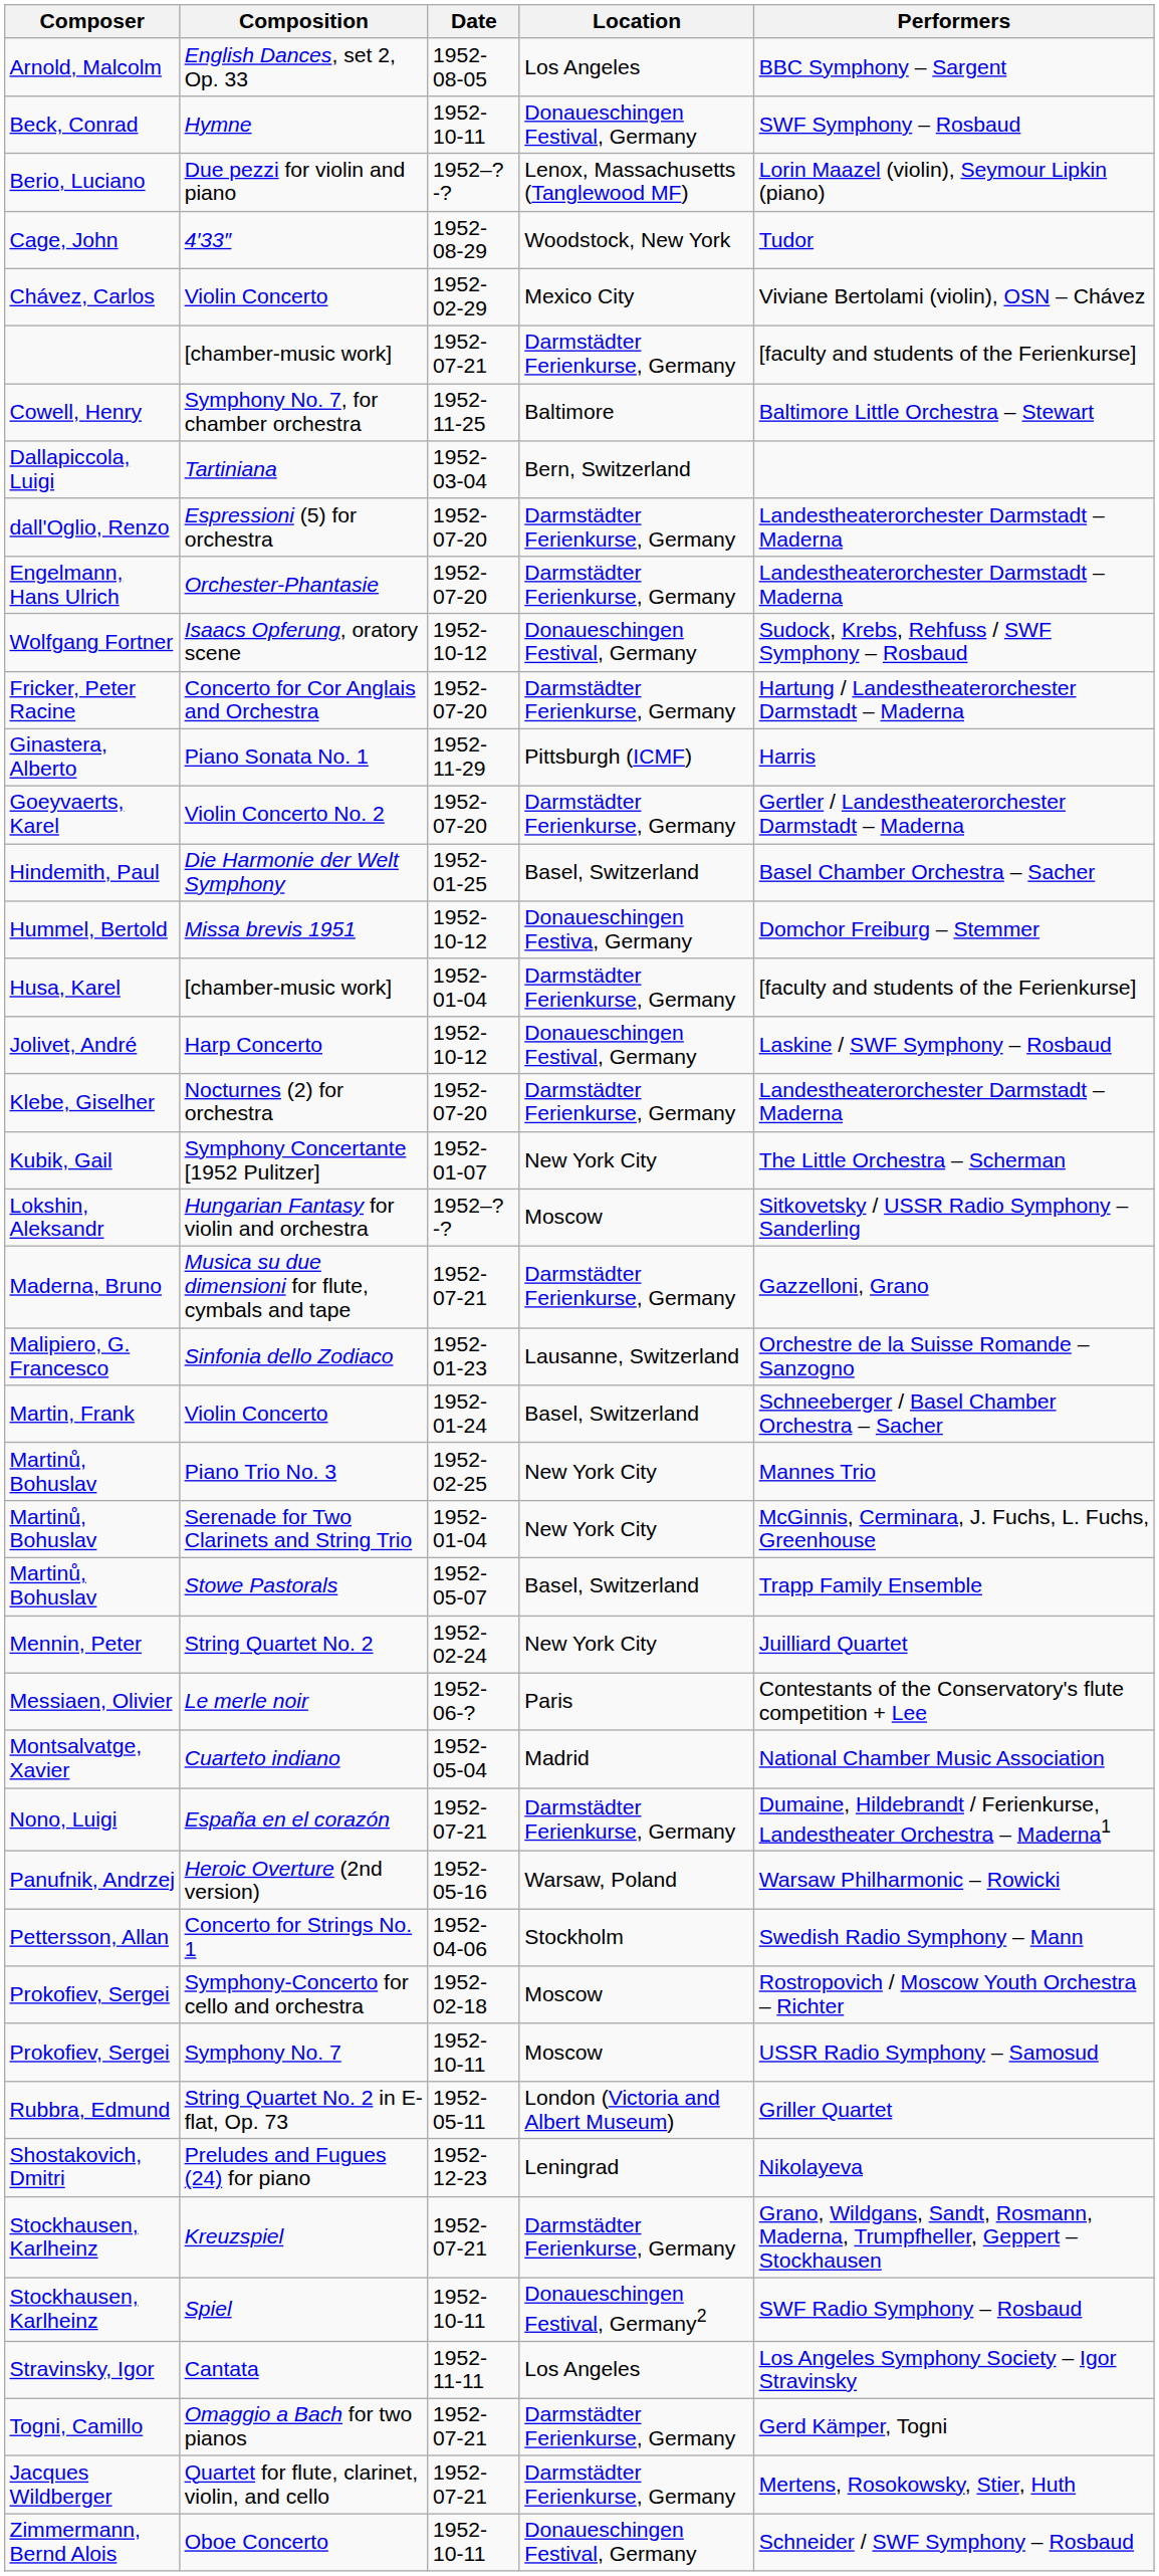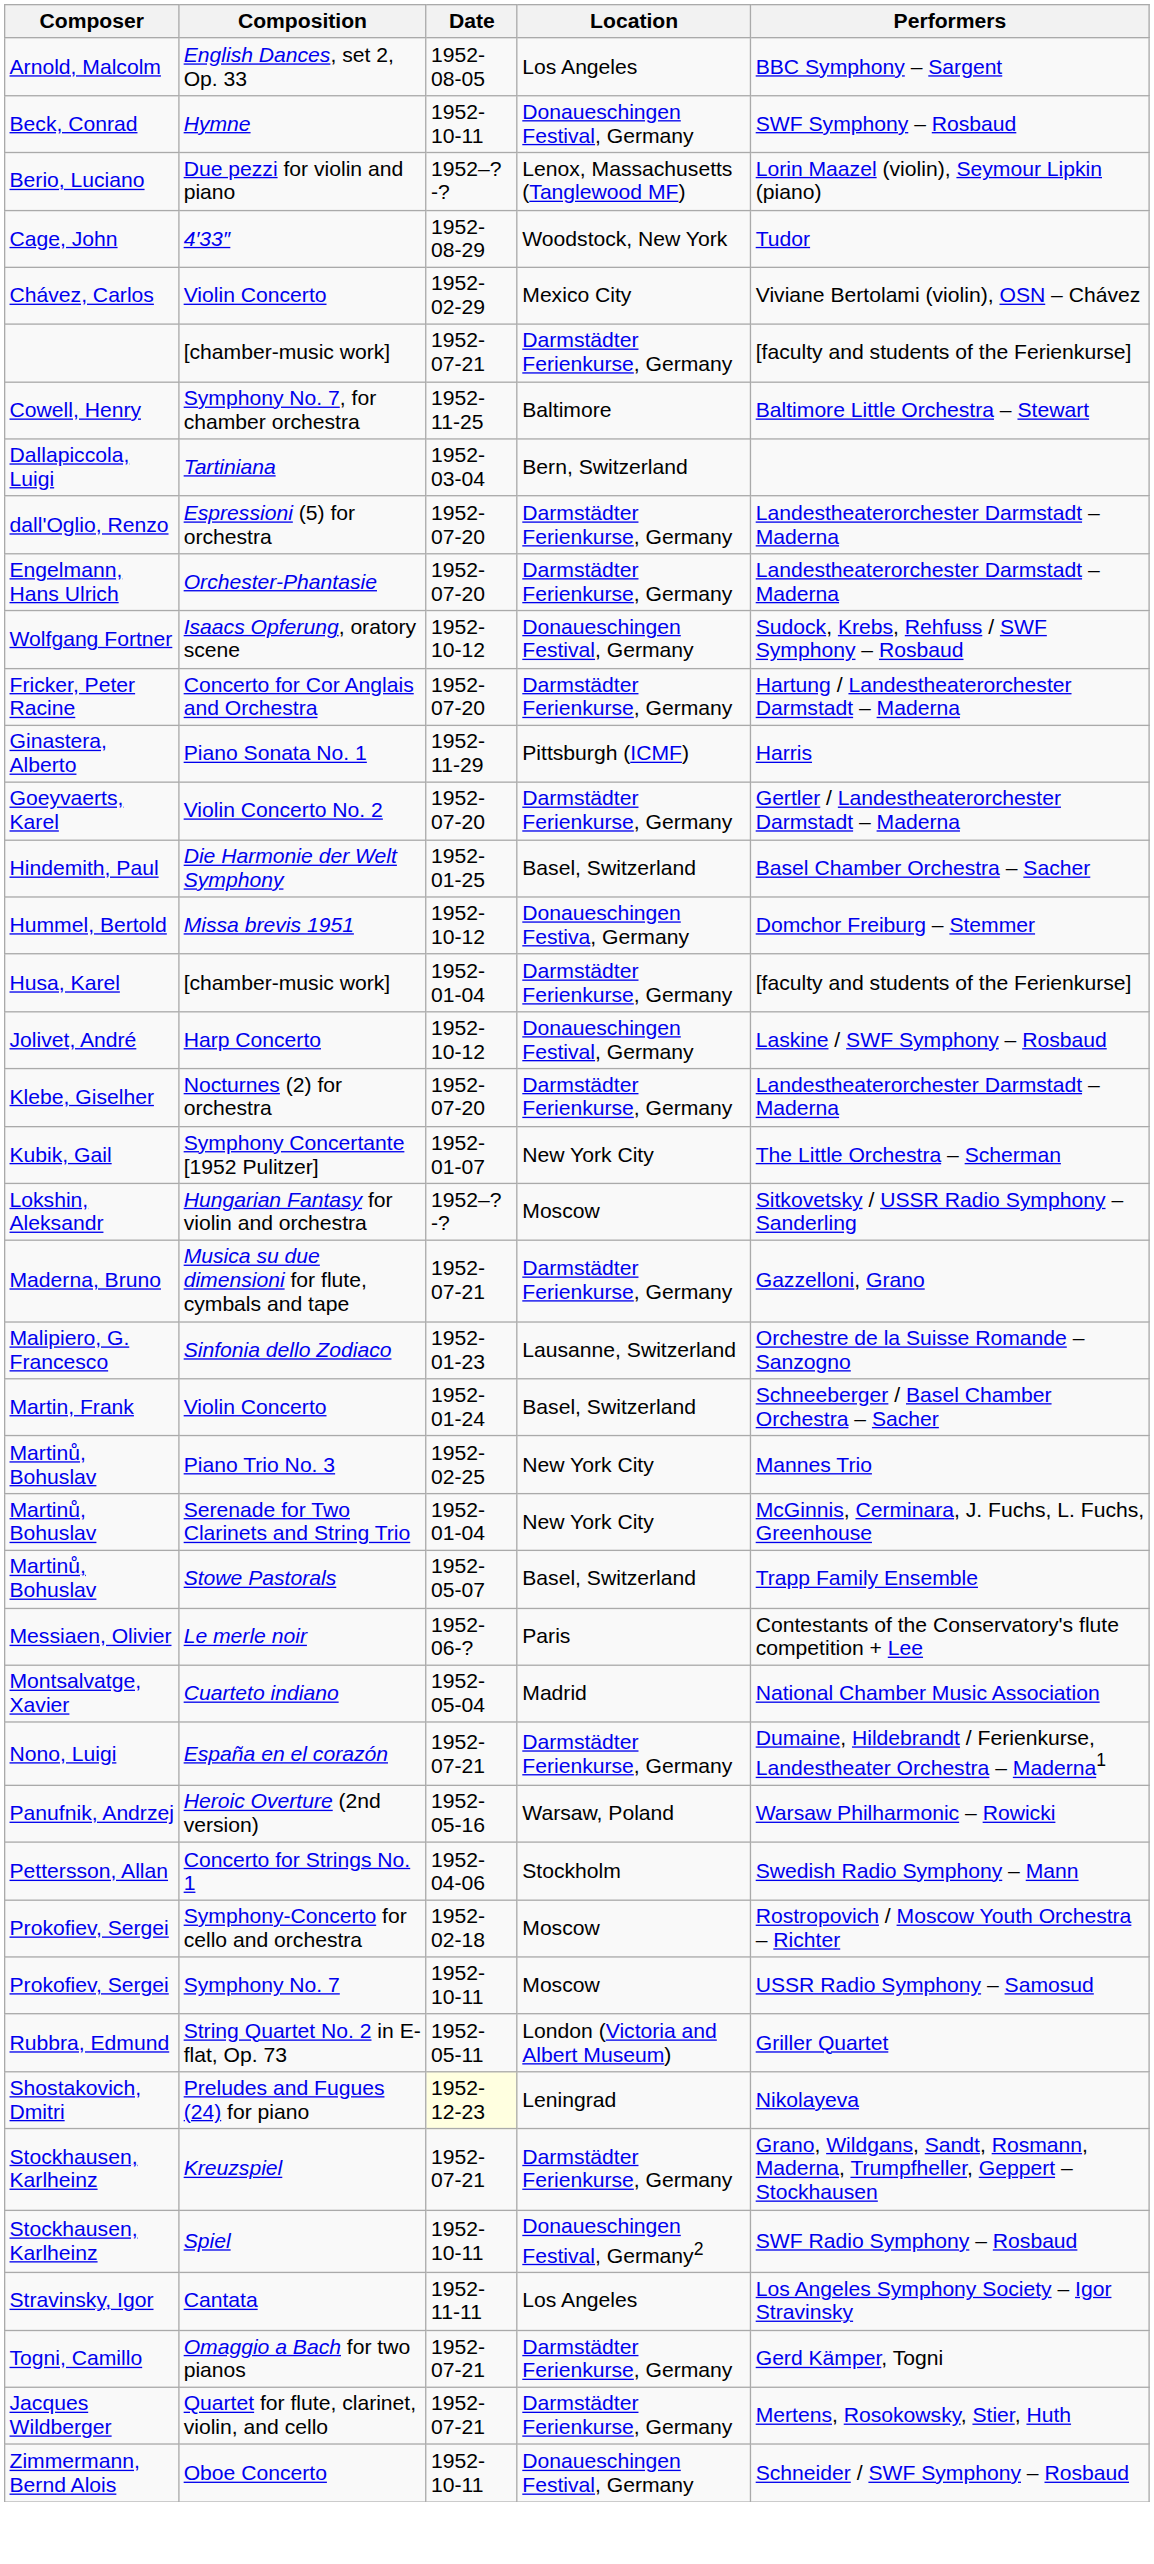 <table class="wikitable sortable">
 <tr>
 <th>Composer</th>
 <th>Composition</th>
 <th>Date</th>
 <th>Location</th>
 <th>Performers</th>
 </tr>
 <tr>
 <td><a href='#'>Arnold, Malcolm</a></td>
 <td><em><a href='#'>English Dances</a></em>, set 2, Op. 33</td>
 <td>1952-08-05</td>
 <td>Los Angeles</td>
 <td><a href='#'>BBC Symphony</a> – <a href='#'>Sargent</a></td>
 </tr>
 <tr>
 <td><a href='#'>Beck, Conrad</a></td>
 <td><em><a href='#'>Hymne</a></em></td>
 <td>1952-10-11</td>
 <td><a href='#'>Donaueschingen Festival</a>, Germany</td>
 <td><a href='#'>SWF Symphony</a> – <a href='#'>Rosbaud</a></td>
 </tr>
 <tr>
 <td><a href='#'>Berio, Luciano</a></td>
 <td><a href='#'>Due pezzi</a> for violin and piano</td>
 <td>1952–?-?</td>
 <td>Lenox, Massachusetts (<a href='#'>Tanglewood MF</a>)</td>
 <td><a href='#'>Lorin Maazel</a> (violin), <a href='#'>Seymour Lipkin</a> (piano)</td>
 </tr>
 <tr>
 <td><a href='#'>Cage, John</a></td>
 <td><em><a href='#'>4′33″</a></em></td>
 <td>1952-08-29</td>
 <td>Woodstock, New York</td>
 <td><a href='#'>Tudor</a></td>
 </tr>
 <tr>
 <td><a href='#'>Chávez, Carlos</a></td>
 <td><a href='#'>Violin Concerto</a></td>
 <td>1952-02-29</td>
 <td>Mexico City</td>
 <td>Viviane Bertolami (violin), <a href='#'>OSN</a> – Chávez</td>
 </tr>
 <tr>
 <td></td>
 <td>[chamber-music work]</td>
 <td>1952-07-21</td>
 <td><a href='#'>Darmstädter Ferienkurse</a>, Germany</td>
 <td>[faculty and students of the Ferienkurse]</td>
 </tr>
 <tr>
 <td><a href='#'>Cowell, Henry</a></td>
 <td><a href='#'>Symphony No. 7</a>, for chamber orchestra</td>
 <td>1952-11-25</td>
 <td>Baltimore</td>
 <td><a href='#'>Baltimore Little Orchestra</a> – <a href='#'>Stewart</a></td>
 </tr>
 <tr>
 <td><a href='#'>Dallapiccola, Luigi</a></td>
 <td><em><a href='#'>Tartiniana</a></em></td>
 <td>1952-03-04</td>
 <td>Bern, Switzerland</td>
 <td></td>
 </tr>
 <tr>
 <td><a href='#'>dall'Oglio, Renzo</a></td>
 <td><em><a href='#'>Espressioni</a></em> (5) for orchestra</td>
 <td>1952-07-20</td>
 <td><a href='#'>Darmstädter Ferienkurse</a>, Germany</td>
 <td><a href='#'>Landestheaterorchester Darmstadt</a> – <a href='#'>Maderna</a></td>
 </tr>
 <tr>
 <td><a href='#'>Engelmann, Hans Ulrich</a></td>
 <td><em><a href='#'>Orchester-Phantasie</a></em></td>
 <td>1952-07-20</td>
 <td><a href='#'>Darmstädter Ferienkurse</a>, Germany</td>
 <td><a href='#'>Landestheaterorchester Darmstadt</a> – <a href='#'>Maderna</a></td>
 </tr>
 <tr>
 <td><a href='#'>Wolfgang Fortner</a></td>
 <td><em><a href='#'>Isaacs Opferung</a></em>, oratory scene</td>
 <td>1952-10-12</td>
 <td><a href='#'>Donaueschingen Festival</a>, Germany</td>
 <td><a href='#'>Sudock</a>, <a href='#'>Krebs</a>, <a href='#'>Rehfuss</a> / <a href='#'>SWF Symphony</a> – <a href='#'>Rosbaud</a></td>
 </tr>
 <tr>
 <td><a href='#'>Fricker, Peter Racine</a></td>
 <td><a href='#'>Concerto for Cor Anglais and Orchestra</a></td>
 <td>1952-07-20</td>
 <td><a href='#'>Darmstädter Ferienkurse</a>, Germany</td>
 <td><a href='#'>Hartung</a> / <a href='#'>Landestheaterorchester Darmstadt</a> – <a href='#'>Maderna</a></td>
 </tr>
 <tr>
 <td><a href='#'>Ginastera, Alberto</a></td>
 <td><a href='#'>Piano Sonata No. 1</a></td>
 <td>1952-11-29</td>
 <td>Pittsburgh (<a href='#'>ICMF</a>)</td>
 <td><a href='#'>Harris</a></td>
 </tr>
 <tr>
 <td><a href='#'>Goeyvaerts, Karel</a></td>
 <td><a href='#'>Violin Concerto No. 2</a></td>
 <td>1952-07-20</td>
 <td><a href='#'>Darmstädter Ferienkurse</a>, Germany</td>
 <td><a href='#'>Gertler</a> / <a href='#'>Landestheaterorchester Darmstadt</a> – <a href='#'>Maderna</a></td>
 </tr>
 <tr>
 <td><a href='#'>Hindemith, Paul</a></td>
 <td><em><a href='#'>Die Harmonie der Welt Symphony</a></em></td>
 <td>1952-01-25</td>
 <td>Basel, Switzerland</td>
 <td><a href='#'>Basel Chamber Orchestra</a> – <a href='#'>Sacher</a></td>
 </tr>
 <tr>
 <td><a href='#'>Hummel, Bertold</a></td>
 <td><em><a href='#'>Missa brevis 1951</a></em></td>
 <td>1952-10-12</td>
 <td><a href='#'>Donaueschingen Festiva</a>, Germany</td>
 <td><a href='#'>Domchor Freiburg</a> – <a href='#'>Stemmer</a></td>
 </tr>
 <tr>
 <td><a href='#'>Husa, Karel</a></td>
 <td>[chamber-music work]</td>
 <td>1952-01-04</td>
 <td><a href='#'>Darmstädter Ferienkurse</a>, Germany</td>
 <td>[faculty and students of the Ferienkurse]</td>
 </tr>
 <tr>
 <td><a href='#'>Jolivet, André</a></td>
 <td><a href='#'>Harp Concerto</a></td>
 <td>1952-10-12</td>
 <td><a href='#'>Donaueschingen Festival</a>, Germany</td>
 <td><a href='#'>Laskine</a> / <a href='#'>SWF Symphony</a> – <a href='#'>Rosbaud</a></td>
 </tr>
 <tr>
 <td><a href='#'>Klebe, Giselher</a></td>
 <td><a href='#'>Nocturnes</a> (2) for orchestra</td>
 <td>1952-07-20</td>
 <td><a href='#'>Darmstädter Ferienkurse</a>, Germany</td>
 <td><a href='#'>Landestheaterorchester Darmstadt</a> – <a href='#'>Maderna</a></td>
 </tr>
 <tr>
 <td><a href='#'>Kubik, Gail</a></td>
 <td><a href='#'>Symphony Concertante</a> [1952 Pulitzer]</td>
 <td>1952-01-07</td>
 <td>New York City</td>
 <td><a href='#'>The Little Orchestra</a> – <a href='#'>Scherman</a></td>
 </tr>
 <tr>
 <td><a href='#'>Lokshin, Aleksandr</a></td>
 <td><em><a href='#'>Hungarian Fantasy</a></em> for violin and orchestra</td>
 <td>1952–?-?</td>
 <td>Moscow</td>
 <td><a href='#'>Sitkovetsky</a> / <a href='#'>USSR Radio Symphony</a> – <a href='#'>Sanderling</a></td>
 </tr>
 <tr>
 <td><a href='#'>Maderna, Bruno</a></td>
 <td><em><a href='#'>Musica su due dimensioni</a></em> <span>for flute, cymbals and tape</span></td>
 <td>1952-07-21</td>
 <td><a href='#'>Darmstädter Ferienkurse</a>, Germany</td>
 <td><a href='#'>Gazzelloni</a>, <a href='#'>Grano</a></td>
 </tr>
 <tr>
 <td><a href='#'>Malipiero, G. Francesco</a></td>
 <td><em><a href='#'>Sinfonia dello Zodiaco</a></em></td>
 <td>1952-01-23</td>
 <td>Lausanne, Switzerland</td>
 <td><a href='#'>Orchestre de la Suisse Romande</a> – <a href='#'>Sanzogno</a></td>
 </tr>
 <tr>
 <td><a href='#'>Martin, Frank</a></td>
 <td><a href='#'>Violin Concerto</a></td>
 <td>1952-01-24</td>
 <td>Basel, Switzerland</td>
 <td><a href='#'>Schneeberger</a> / <a href='#'>Basel Chamber Orchestra</a> – <a href='#'>Sacher</a></td>
 </tr>
 <tr>
 <td><a href='#'>Martinů, Bohuslav</a></td>
 <td><a href='#'>Piano Trio No. 3</a></td>
 <td>1952-02-25</td>
 <td>New York City</td>
 <td><a href='#'>Mannes Trio</a></td>
 </tr>
 <tr>
 <td><a href='#'>Martinů, Bohuslav</a></td>
 <td><a href='#'>Serenade for Two Clarinets and String Trio</a></td>
 <td>1952-01-04</td>
 <td>New York City</td>
 <td><a href='#'>McGinnis</a>, <a href='#'>Cerminara</a>, J. Fuchs, L. Fuchs, <a href='#'>Greenhouse</a></td>
 </tr>
 <tr>
 <td><a href='#'>Martinů, Bohuslav</a></td>
 <td><em><a href='#'>Stowe Pastorals</a></em></td>
 <td>1952-05-07</td>
 <td>Basel, Switzerland</td>
 <td><a href='#'>Trapp Family Ensemble</a></td>
 </tr>
 <tr>
-<td><a href='#'>Mennin, Peter</a></td>
-<td><a href='#'>String Quartet No. 2</a></td>
-<td>1952-02-24</td>
-<td>New York City</td>
-<td><a href='#'>Juilliard Quartet</a></td>
-</tr>
-<tr>
 <td><a href='#'>Messiaen, Olivier</a></td>
 <td><em><a href='#'>Le merle noir</a></em></td>
 <td>1952-06-?</td>
 <td>Paris</td>
 <td>Contestants of the Conservatory's flute competition + <a href='#'>Lee</a></td>
 </tr>
 <tr>
 <td><a href='#'>Montsalvatge, Xavier</a></td>
 <td><em><a href='#'>Cuarteto indiano</a></em></td>
 <td>1952-05-04</td>
 <td>Madrid</td>
 <td><a href='#'>National Chamber Music Association</a></td>
 </tr>
 <tr>
 <td><a href='#'>Nono, Luigi</a></td>
 <td><em><a href='#'>España en el corazón</a></em></td>
 <td>1952-07-21</td>
 <td><a href='#'>Darmstädter Ferienkurse</a>, Germany</td>
 <td><a href='#'>Dumaine</a>, <a href='#'>Hildebrandt</a> / Ferienkurse, <a href='#'>Landestheater Orchestra</a> – <a href='#'>Maderna</a><sup>1</sup></td>
 </tr>
 <tr>
 <td><a href='#'>Panufnik, Andrzej</a></td>
 <td><em><a href='#'>Heroic Overture</a></em> (2nd version)</td>
 <td>1952-05-16</td>
 <td>Warsaw, Poland</td>
 <td><a href='#'>Warsaw Philharmonic</a> – <a href='#'>Rowicki</a></td>
 </tr>
 <tr>
 <td><a href='#'>Pettersson, Allan</a></td>
 <td><a href='#'>Concerto for Strings No. 1</a></td>
 <td>1952-04-06</td>
 <td>Stockholm</td>
 <td><a href='#'>Swedish Radio Symphony</a> – <a href='#'>Mann</a></td>
 </tr>
 <tr>
 <td><a href='#'>Prokofiev, Sergei</a></td>
 <td><a href='#'>Symphony-Concerto</a> for cello and orchestra</td>
 <td>1952-02-18</td>
 <td>Moscow</td>
 <td><a href='#'>Rostropovich</a> / <a href='#'>Moscow Youth Orchestra</a> – <a href='#'>Richter</a></td>
 </tr>
 <tr>
 <td><a href='#'>Prokofiev, Sergei</a></td>
 <td><a href='#'>Symphony No. 7</a></td>
 <td>1952-10-11</td>
 <td>Moscow</td>
 <td><a href='#'>USSR Radio Symphony</a> – <a href='#'>Samosud</a></td>
 </tr>
 <tr>
 <td><a href='#'>Rubbra, Edmund</a></td>
 <td><a href='#'>String Quartet No. 2</a> in E-flat, Op. 73</td>
 <td>1952-05-11</td>
 <td>London (<a href='#'>Victoria and Albert Museum</a>)</td>
 <td><a href='#'>Griller Quartet</a></td>
 </tr>
 <tr>
 <td><a href='#'>Shostakovich, Dmitri</a></td>
 <td><a href='#'>Preludes and Fugues (24)</a> for piano</td>
-<td>1952-12-23</td>
+<td style="background: lightyellow;">1952-12-23</td>
 <td>Leningrad</td>
 <td><a href='#'>Nikolayeva</a></td>
 </tr>
 <tr>
 <td><a href='#'>Stockhausen, Karlheinz</a></td>
 <td><em><a href='#'>Kreuzspiel</a></em></td>
 <td>1952-07-21</td>
 <td><a href='#'>Darmstädter Ferienkurse</a>, Germany</td>
 <td><span><a href='#'>Grano</a>, <a href='#'>Wildgans</a>, <a href='#'>Sandt</a>, <a href='#'>Rosmann</a>, <a href='#'>Maderna</a>, <a href='#'>Trumpfheller</a>, <a href='#'>Geppert</a> – <a href='#'>Stockhausen</a></span></td>
 </tr>
 <tr>
 <td><a href='#'>Stockhausen, Karlheinz</a></td>
 <td><em><a href='#'>Spiel</a></em></td>
 <td>1952-10-11</td>
 <td><a href='#'>Donaueschingen Festival</a>, Germany<sup>2</sup></td>
 <td><a href='#'>SWF Radio Symphony</a> – <a href='#'>Rosbaud</a></td>
 </tr>
 <tr>
 <td><a href='#'>Stravinsky, Igor</a></td>
 <td><a href='#'>Cantata</a></td>
 <td>1952-11-11</td>
 <td>Los Angeles</td>
 <td><a href='#'>Los Angeles Symphony Society</a> – <a href='#'>Igor Stravinsky</a></td>
 </tr>
 <tr>
 <td><a href='#'>Togni, Camillo</a></td>
 <td><em><a href='#'>Omaggio a Bach</a></em> for two pianos</td>
 <td>1952-07-21</td>
 <td><a href='#'>Darmstädter Ferienkurse</a>, Germany</td>
 <td><a href='#'>Gerd Kämper</a>, Togni</td>
 </tr>
 <tr>
 <td><a href='#'>Jacques Wildberger</a></td>
 <td><a href='#'>Quartet</a> for flute, clarinet, violin, and cello</td>
 <td>1952-07-21</td>
 <td><a href='#'>Darmstädter Ferienkurse</a>, Germany</td>
 <td><a href='#'>Mertens</a>, <a href='#'>Rosokowsky</a>, <a href='#'>Stier</a>, <a href='#'>Huth</a></td>
 </tr>
 <tr>
 <td><a href='#'>Zimmermann, Bernd Alois</a></td>
 <td><a href='#'>Oboe Concerto</a></td>
 <td>1952-10-11</td>
 <td><a href='#'>Donaueschingen Festival</a>, Germany</td>
 <td><a href='#'>Schneider</a> / <a href='#'>SWF Symphony</a> – <a href='#'>Rosbaud</a></td>
 </tr>
 </table>
